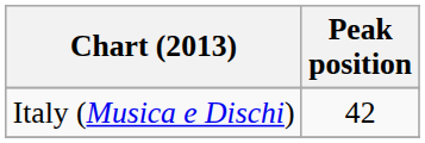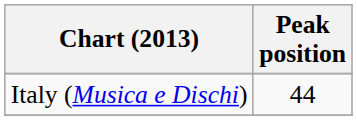 <table class="wikitable sortable" style="text-align:center">
 <tr>
 <th>Chart (2013)</th>
 <th>Peak<br>position</th>
 </tr>
 <tr>
 </tr>
 <tr>
 </tr>
 <tr>
 </tr>
 <tr>
 </tr>
 <tr>
 </tr>
 <tr>
 </tr>
 <tr>
 </tr>
 <tr>
 </tr>
 <tr>
 </tr>
 <tr>
 <td>Italy (<em><a href='#'>Musica e Dischi</a></em>)</td>
-<td>42</td>
+<td>44</td>
 </tr>
 <tr>
 </tr>
 <tr>
 </tr>
 <tr>
 </tr>
 <tr>
 </tr>
 <tr>
 </tr>
 </table>
